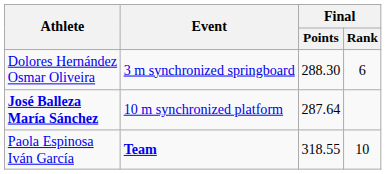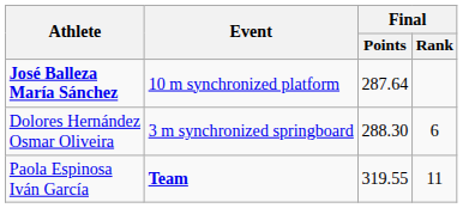 <table class="wikitable" style="text-align:center; font-size:90%">
 <tr>
 <th rowspan=2>Athlete</th>
 <th rowspan=2>Event</th>
 <th colspan=2>Final</th>
 </tr>
 <tr style="font-size:95%">
 <th>Points</th>
 <th>Rank</th>
 </tr>
 <tr>
+<td align=left><strong><a href='#'>José Balleza</a><br><a href='#'>María Sánchez</a></strong></td>
+<td align=left><a href='#'>10 m synchronized platform</a></td>
+<td>287.64</td>
+<td></td>
+</tr>
+<tr>
 <td align=left><a href='#'>Dolores Hernández</a><br><a href='#'>Osmar Oliveira</a></td>
 <td align=left><a href='#'>3 m synchronized springboard</a></td>
 <td>288.30</td>
 <td>6</td>
 </tr>
 <tr>
-<td align=left><strong><a href='#'>José Balleza</a><br><a href='#'>María Sánchez</a></strong></td>
-<td align=left><a href='#'>10 m synchronized platform</a></td>
-<td>287.64</td>
-<td></td>
-</tr>
-<tr>
 <td align=left><a href='#'>Paola Espinosa</a><br><a href='#'>Iván García</a></td>
 <td align=left><strong><a href='#'>Team</a></strong></td>
-<td>318.55</td>
-<td>10</td>
+<td>319.55</td>
+<td>11</td>
 </tr>
 </table>
